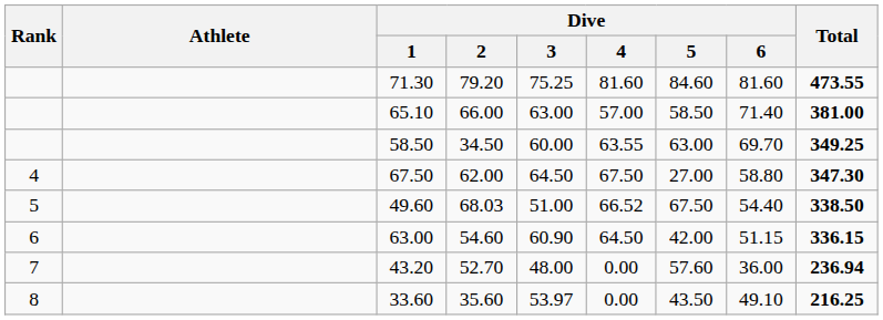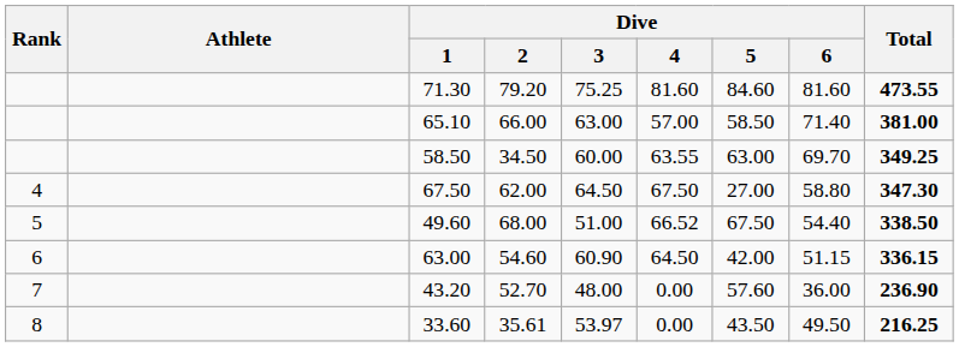 <table class=wikitable style="text-align:center">
 <tr>
 <th rowspan="2" width=40>Rank</th>
 <th rowspan="2" width=250>Athlete</th>
 <th colspan="6">Dive</th>
 <th rowspan="2" width=60>Total</th>
 </tr>
 <tr>
 <th width=50>1</th>
 <th width=50>2</th>
 <th width=50>3</th>
 <th width=50>4</th>
 <th width=50>5</th>
 <th width=50>6</th>
 </tr>
 <tr>
 <td></td>
 <td align=left></td>
 <td>71.30</td>
 <td>79.20</td>
 <td>75.25</td>
 <td>81.60</td>
 <td>84.60</td>
 <td>81.60</td>
 <td><strong>473.55</strong></td>
 </tr>
 <tr>
 <td></td>
 <td align=left></td>
 <td>65.10</td>
 <td>66.00</td>
 <td>63.00</td>
 <td>57.00</td>
 <td>58.50</td>
 <td>71.40</td>
 <td><strong>381.00</strong></td>
 </tr>
 <tr>
 <td></td>
 <td align=left></td>
 <td>58.50</td>
 <td>34.50</td>
 <td>60.00</td>
 <td>63.55</td>
 <td>63.00</td>
 <td>69.70</td>
 <td><strong>349.25</strong></td>
 </tr>
 <tr>
 <td>4</td>
 <td align=left></td>
 <td>67.50</td>
 <td>62.00</td>
 <td>64.50</td>
 <td>67.50</td>
 <td>27.00</td>
 <td>58.80</td>
 <td><strong>347.30</strong></td>
 </tr>
 <tr>
 <td>5</td>
 <td align=left></td>
 <td>49.60</td>
-<td>68.03</td>
+<td>68.00</td>
 <td>51.00</td>
 <td>66.52</td>
 <td>67.50</td>
 <td>54.40</td>
 <td><strong>338.50</strong></td>
 </tr>
 <tr>
 <td>6</td>
 <td align=left></td>
 <td>63.00</td>
 <td>54.60</td>
 <td>60.90</td>
 <td>64.50</td>
 <td>42.00</td>
 <td>51.15</td>
 <td><strong>336.15</strong></td>
 </tr>
 <tr>
 <td>7</td>
 <td align=left></td>
 <td>43.20</td>
 <td>52.70</td>
 <td>48.00</td>
 <td>0.00</td>
 <td>57.60</td>
 <td>36.00</td>
-<td><strong>236.94</strong></td>
+<td><strong>236.90</strong></td>
 </tr>
 <tr>
 <td>8</td>
 <td align=left></td>
 <td>33.60</td>
-<td>35.60</td>
+<td>35.61</td>
 <td>53.97</td>
 <td>0.00</td>
 <td>43.50</td>
-<td>49.10</td>
+<td>49.50</td>
 <td><strong>216.25</strong></td>
 </tr>
 </table>
